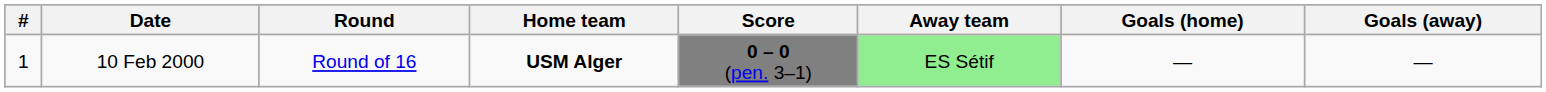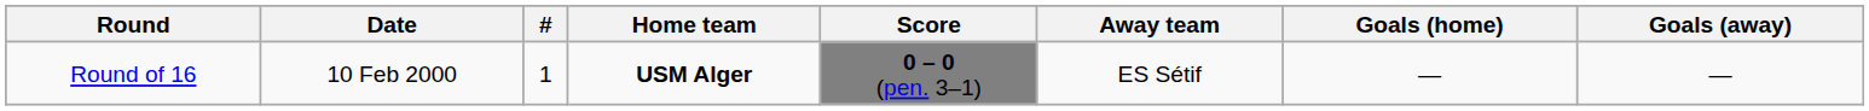 <table class="wikitable" style="width:100%; margin:0 left; font-size: 11px; text-align:center">
 <tr>
+<th>Round</th>
+<th>Date</th>
 <th>#</th>
-<th>Date</th>
-<th>Round</th>
 <th>Home team</th>
 <th>Score</th>
 <th>Away team</th>
 <th>Goals (home)</th>
 <th>Goals (away)</th>
 </tr>
 <tr>
+<td><a href='#'>Round of 16</a></td>
+<td>10 Feb 2000</td>
 <td>1</td>
-<td>10 Feb 2000</td>
-<td><a href='#'>Round of 16</a></td>
 <td><strong>USM Alger</strong></td>
 <td style="background:gray;text-align:center;"><span><strong>0 – 0</strong><br>(<a href='#'>pen.</a> 3–1)</span></td>
-<td style="background: lightgreen;">ES Sétif</td>
+<td>ES Sétif</td>
 <td>—</td>
 <td>—</td>
 </tr>
 </table>
